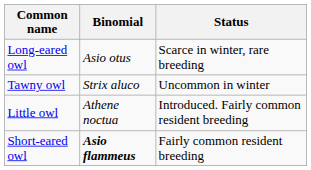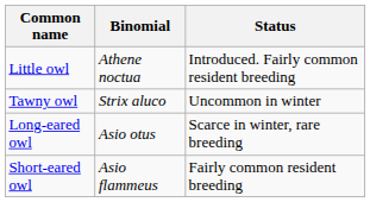 <table width=60% class="wikitable">
 <tr>
 <th width=25%>Common name</th>
 <th width=25%>Binomial</th>
 <th width=50%>Status</th>
 </tr>
 <tr>
-<td><a href='#'>Long-eared owl</a></td>
-<td><em>Asio otus</em></td>
-<td>Scarce in winter, rare breeding</td>
+<td><a href='#'>Little owl</a></td>
+<td><em>Athene noctua</em></td>
+<td>Introduced. Fairly common resident breeding</td>
 </tr>
 <tr>
 <td><a href='#'>Tawny owl</a></td>
 <td><em>Strix aluco</em></td>
 <td>Uncommon in winter</td>
 </tr>
 <tr>
-<td><a href='#'>Little owl</a></td>
-<td><em>Athene noctua</em></td>
-<td>Introduced. Fairly common resident breeding</td>
+<td><a href='#'>Long-eared owl</a></td>
+<td><em>Asio otus</em></td>
+<td>Scarce in winter, rare breeding</td>
 </tr>
 <tr>
 <td><a href='#'>Short-eared owl</a></td>
-<td><strong><em>Asio flammeus</em></strong></td>
+<td><em>Asio flammeus</em></td>
 <td>Fairly common resident breeding</td>
 </tr>
 </table>
